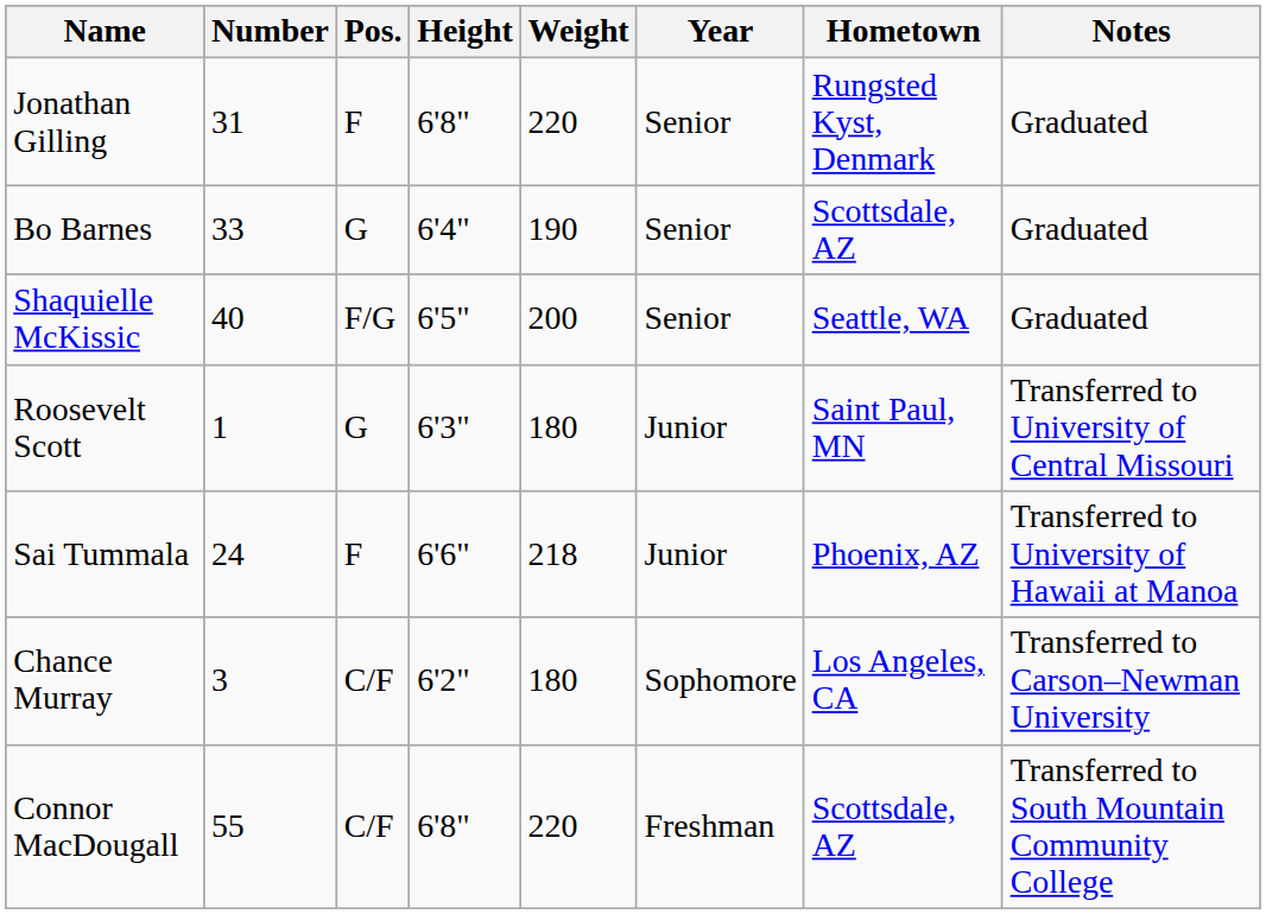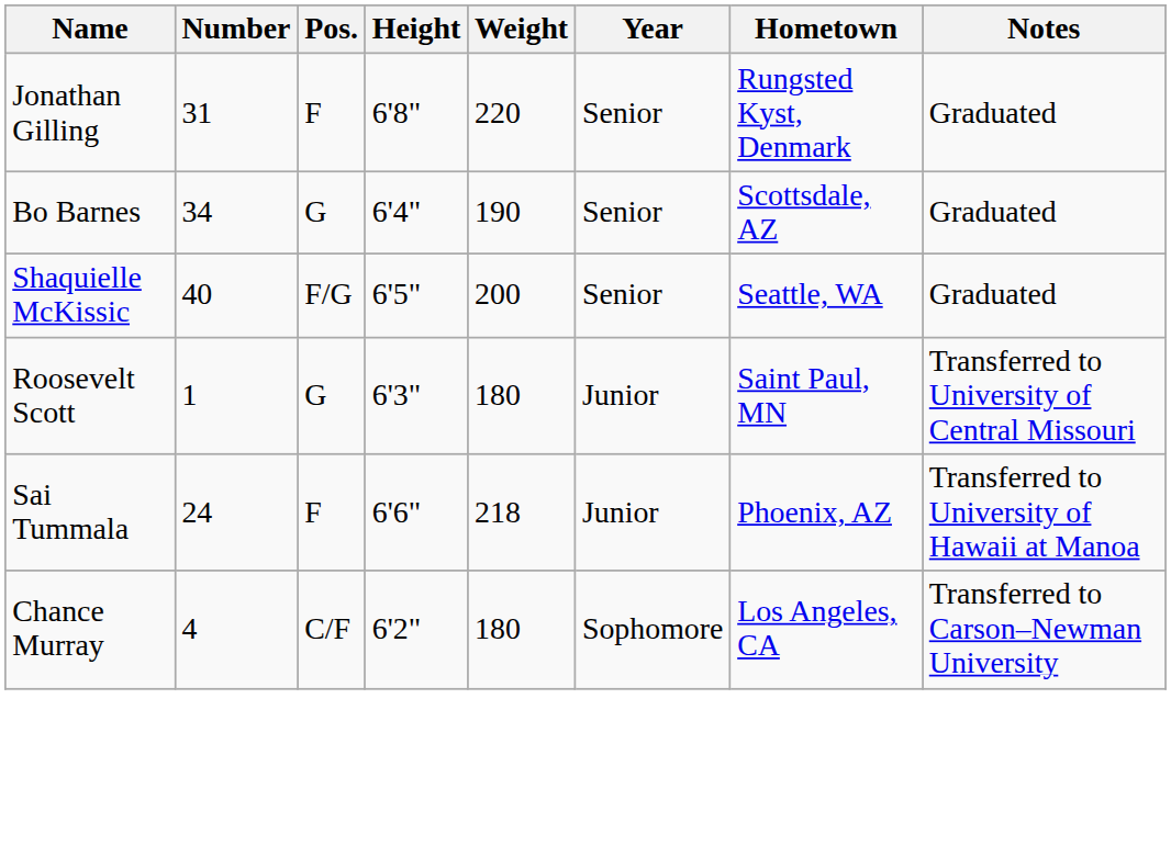 <table class="wikitable sortable" border="1">
 <tr>
 <th>Name</th>
 <th>Number</th>
 <th>Pos.</th>
 <th>Height</th>
 <th>Weight</th>
 <th>Year</th>
 <th>Hometown</th>
 <th class="unsortable">Notes</th>
 </tr>
 <tr>
 <td sortname>Jonathan Gilling</td>
 <td>31</td>
 <td>F</td>
 <td>6'8"</td>
 <td>220</td>
 <td>Senior</td>
 <td><a href='#'>Rungsted Kyst, Denmark</a></td>
 <td>Graduated</td>
 </tr>
 <tr>
 <td sortname>Bo Barnes</td>
-<td>33</td>
+<td>34</td>
 <td>G</td>
 <td>6'4"</td>
 <td>190</td>
 <td>Senior</td>
 <td><a href='#'>Scottsdale, AZ</a></td>
 <td>Graduated</td>
 </tr>
 <tr>
 <td sortname><a href='#'>Shaquielle McKissic</a></td>
 <td>40</td>
 <td>F/G</td>
 <td>6'5"</td>
 <td>200</td>
 <td>Senior</td>
 <td><a href='#'>Seattle, WA</a></td>
 <td>Graduated</td>
 </tr>
 <tr>
 <td sortname>Roosevelt Scott</td>
 <td>1</td>
 <td>G</td>
 <td>6'3"</td>
 <td>180</td>
 <td>Junior</td>
 <td><a href='#'>Saint Paul, MN</a></td>
 <td>Transferred to <a href='#'>University of Central Missouri</a></td>
 </tr>
 <tr>
 <td sortname>Sai Tummala</td>
 <td>24</td>
 <td>F</td>
 <td>6'6"</td>
 <td>218</td>
 <td>Junior</td>
 <td><a href='#'>Phoenix, AZ</a></td>
 <td>Transferred to <a href='#'>University of Hawaii at Manoa</a></td>
 </tr>
 <tr>
 <td sortname>Chance Murray</td>
-<td>3</td>
+<td>4</td>
 <td>C/F</td>
 <td>6'2"</td>
 <td>180</td>
 <td>Sophomore</td>
 <td><a href='#'>Los Angeles, CA</a></td>
 <td>Transferred to <a href='#'>Carson–Newman University</a></td>
 </tr>
-<tr>
-<td sortname>Connor MacDougall</td>
-<td>55</td>
-<td>C/F</td>
-<td>6'8"</td>
-<td>220</td>
-<td>Freshman</td>
-<td><a href='#'>Scottsdale, AZ</a></td>
-<td>Transferred to <a href='#'>South Mountain Community College</a></td>
-</tr>
 </table>
